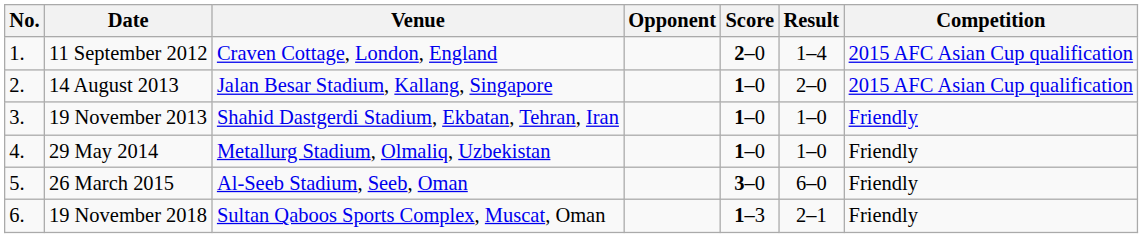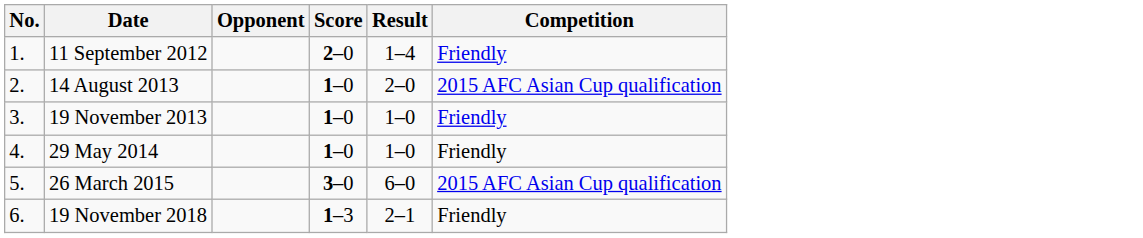 <table class="wikitable">
 <tr>
 <th>No.</th>
 <th>Date</th>
-<th>Venue</th>
 <th>Opponent</th>
 <th>Score</th>
 <th>Result</th>
 <th>Competition</th>
 </tr>
 <tr>
 <td>1.</td>
 <td>11 September 2012</td>
-<td><a href='#'>Craven Cottage</a>, <a href='#'>London</a>, <a href='#'>England</a></td>
 <td></td>
 <td align=center><strong>2</strong>–0</td>
 <td align=center>1–4</td>
-<td><a href='#'>2015 AFC Asian Cup qualification</a></td>
+<td><a href='#'>Friendly</a></td>
 </tr>
 <tr>
 <td>2.</td>
 <td>14 August 2013</td>
-<td><a href='#'>Jalan Besar Stadium</a>, <a href='#'>Kallang</a>, <a href='#'>Singapore</a></td>
 <td></td>
 <td align=center><strong>1</strong>–0</td>
 <td align=center>2–0</td>
 <td><a href='#'>2015 AFC Asian Cup qualification</a></td>
 </tr>
 <tr>
 <td>3.</td>
 <td>19 November 2013</td>
-<td><a href='#'>Shahid Dastgerdi Stadium</a>, <a href='#'>Ekbatan</a>, <a href='#'>Tehran</a>, <a href='#'>Iran</a></td>
 <td></td>
 <td align=center><strong>1</strong>–0</td>
 <td align=center>1–0</td>
 <td><a href='#'>Friendly</a></td>
 </tr>
 <tr>
 <td>4.</td>
 <td>29 May 2014</td>
-<td><a href='#'>Metallurg Stadium</a>, <a href='#'>Olmaliq</a>, <a href='#'>Uzbekistan</a></td>
 <td></td>
 <td align=center><strong>1</strong>–0</td>
 <td align=center>1–0</td>
 <td>Friendly</td>
 </tr>
 <tr>
 <td>5.</td>
 <td>26 March 2015</td>
-<td><a href='#'>Al-Seeb Stadium</a>, <a href='#'>Seeb</a>, <a href='#'>Oman</a></td>
 <td></td>
 <td align=center><strong>3</strong>–0</td>
 <td align=center>6–0</td>
-<td>Friendly</td>
+<td><a href='#'>2015 AFC Asian Cup qualification</a></td>
 </tr>
 <tr>
 <td>6.</td>
 <td>19 November 2018</td>
-<td><a href='#'>Sultan Qaboos Sports Complex</a>, <a href='#'>Muscat</a>, Oman</td>
 <td></td>
 <td align=center><strong>1</strong>–3</td>
 <td align=center>2–1</td>
 <td>Friendly</td>
 </tr>
 </table>
